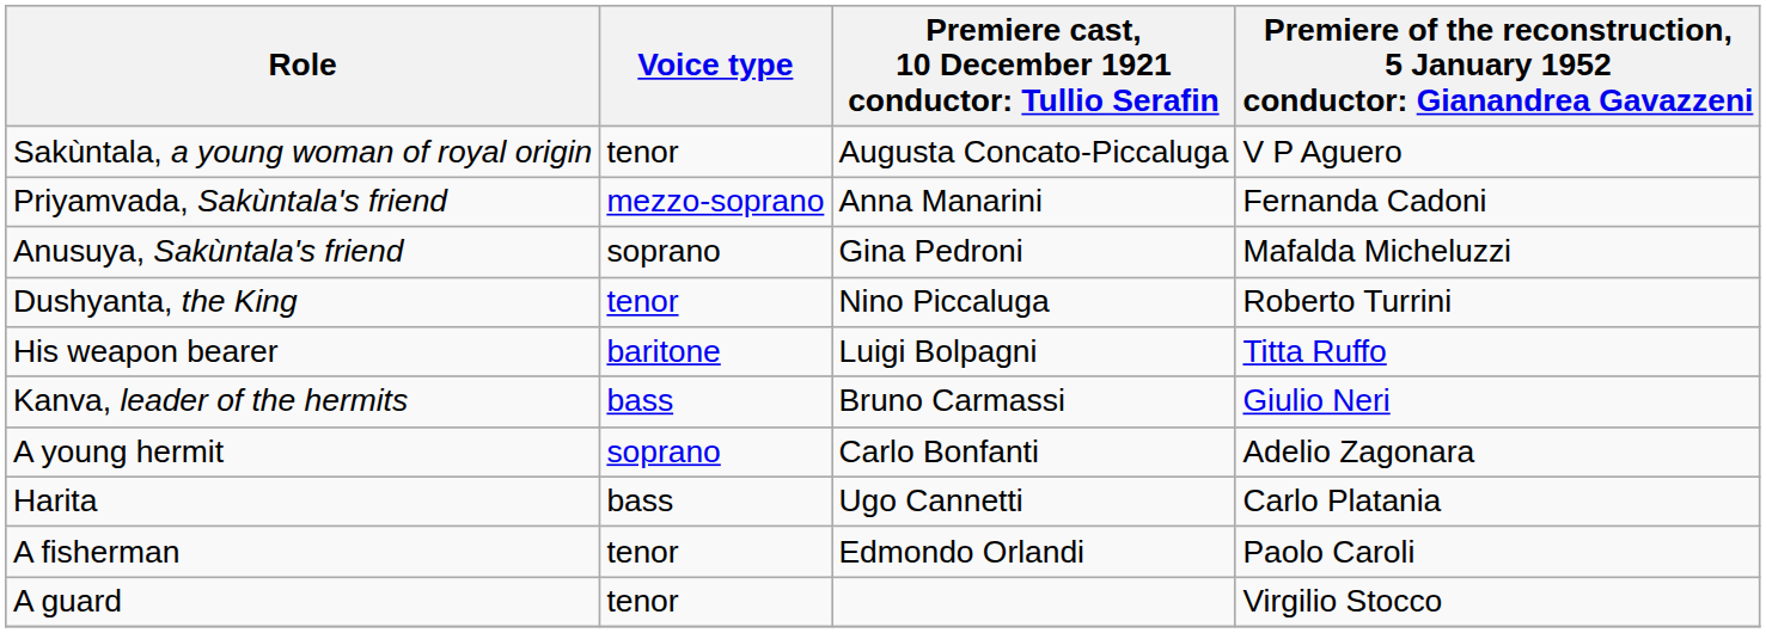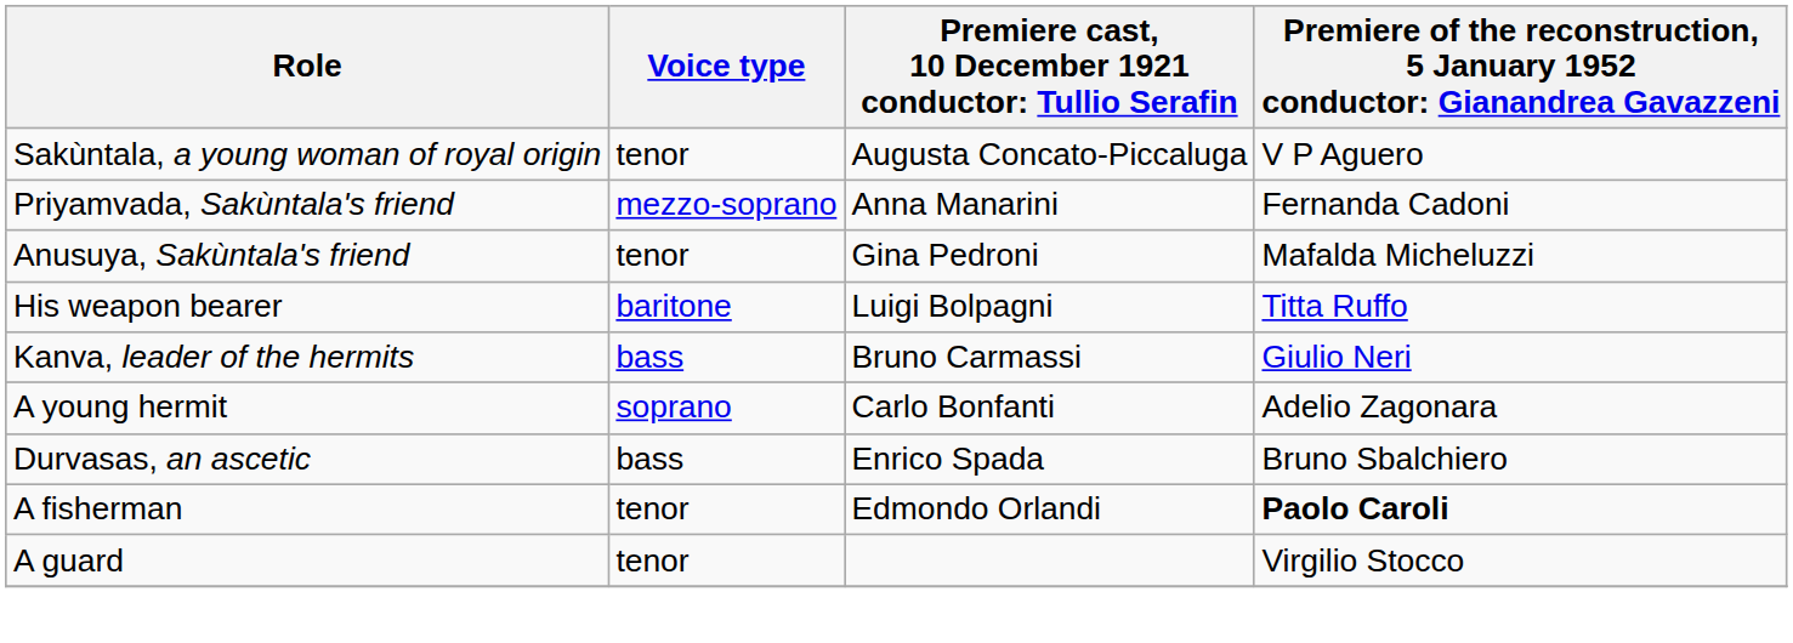 <table class="wikitable">
 <tr>
 <th>Role</th>
 <th><a href='#'>Voice type</a></th>
 <th>Premiere cast,<br>10 December 1921<br>conductor: <a href='#'>Tullio Serafin</a></th>
 <th>Premiere of the reconstruction,<br>5 January 1952<br>conductor: <a href='#'>Gianandrea Gavazzeni</a></th>
 </tr>
 <tr>
 <td>Sakùntala, <em>a young woman of royal origin</em></td>
 <td>tenor</td>
 <td>Augusta Concato-Piccaluga</td>
 <td>V P Aguero</td>
 </tr>
 <tr>
 <td>Priyamvada, <em>Sakùntala's friend</em></td>
 <td><a href='#'>mezzo-soprano</a></td>
 <td>Anna Manarini</td>
 <td>Fernanda Cadoni</td>
 </tr>
 <tr>
 <td>Anusuya, <em>Sakùntala's friend</em></td>
-<td>soprano</td>
+<td>tenor</td>
 <td>Gina Pedroni</td>
 <td>Mafalda Micheluzzi</td>
-</tr>
-<tr>
-<td>Dushyanta, <em>the King</em></td>
-<td><a href='#'>tenor</a></td>
-<td>Nino Piccaluga</td>
-<td>Roberto Turrini</td>
 </tr>
 <tr>
 <td>His weapon bearer</td>
 <td><a href='#'>baritone</a></td>
 <td>Luigi Bolpagni</td>
 <td><a href='#'>Titta Ruffo</a></td>
 </tr>
 <tr>
 <td>Kanva, <em>leader of the hermits</em></td>
 <td><a href='#'>bass</a></td>
 <td>Bruno Carmassi</td>
 <td><a href='#'>Giulio Neri</a></td>
 </tr>
 <tr>
 <td>A young hermit</td>
 <td><a href='#'>soprano</a></td>
 <td>Carlo Bonfanti</td>
 <td>Adelio Zagonara</td>
 </tr>
 <tr>
-<td>Harita</td>
+<td>Durvasas, <em>an ascetic</em></td>
 <td>bass</td>
-<td>Ugo Cannetti</td>
-<td>Carlo Platania</td>
+<td>Enrico Spada</td>
+<td>Bruno Sbalchiero</td>
 </tr>
 <tr>
 <td>A fisherman</td>
 <td>tenor</td>
 <td>Edmondo Orlandi</td>
-<td>Paolo Caroli</td>
+<td><strong>Paolo Caroli</strong></td>
 </tr>
 <tr>
 <td>A guard</td>
 <td>tenor</td>
 <td></td>
 <td>Virgilio Stocco</td>
 </tr>
 <tr>
 </tr>
 </table>
